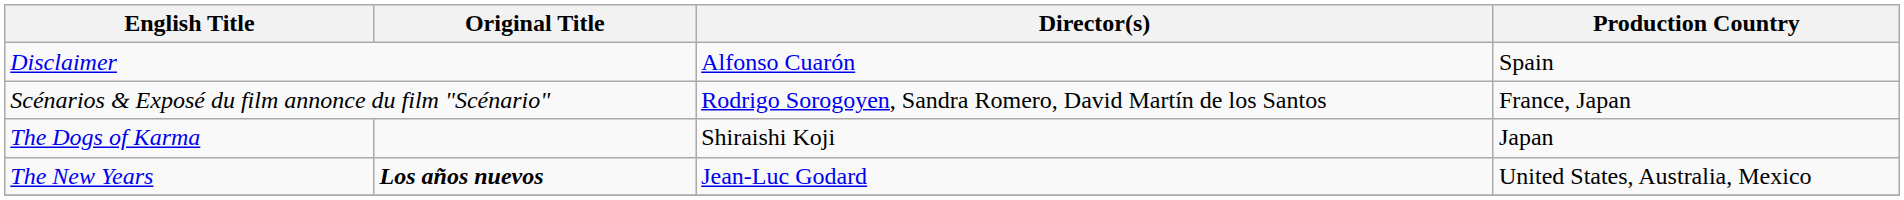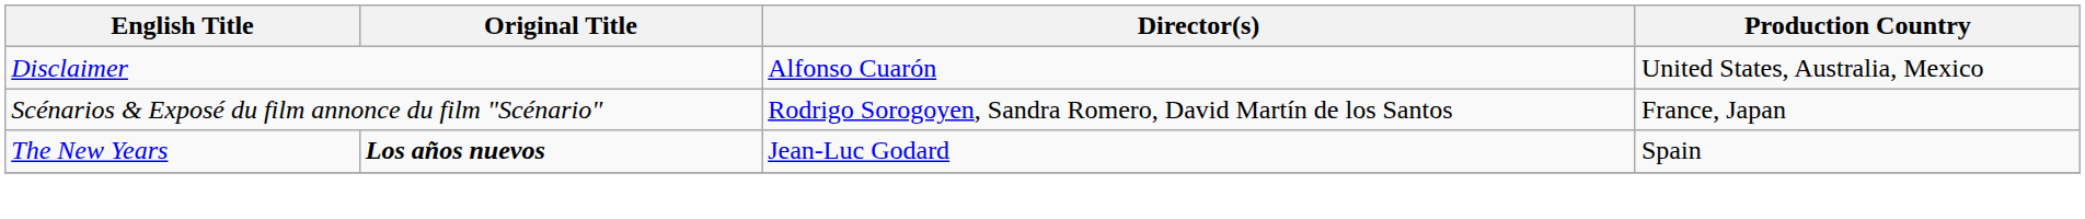 <table class="sortable wikitable" style="width:100%; margin-bottom:4px">
 <tr>
 <th>English Title</th>
 <th>Original Title</th>
 <th>Director(s)</th>
 <th>Production Country</th>
 </tr>
 <tr>
 <td colspan="2"><em><a href='#'>Disclaimer</a></em></td>
 <td><a href='#'>Alfonso Cuarón</a></td>
-<td>Spain</td>
+<td>United States, Australia, Mexico</td>
 </tr>
 <tr>
 <td colspan="2"><em>Scénarios & Exposé du film annonce du film "Scénario"</em></td>
 <td><a href='#'>Rodrigo Sorogoyen</a>, Sandra Romero, David Martín de los Santos</td>
 <td>France, Japan</td>
 </tr>
 <tr>
-<td><em><a href='#'>The Dogs of Karma</a></em></td>
-<td></td>
-<td>Shiraishi Koji</td>
-<td>Japan</td>
-</tr>
-<tr>
 <td><em><a href='#'>The New Years</a></em></td>
 <td><strong><em>Los años nuevos</em></strong></td>
 <td><a href='#'>Jean-Luc Godard</a></td>
-<td>United States, Australia, Mexico</td>
+<td>Spain</td>
 </tr>
 <tr>
 </tr>
 </table>
